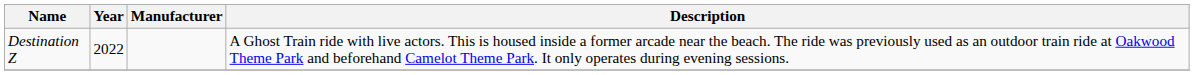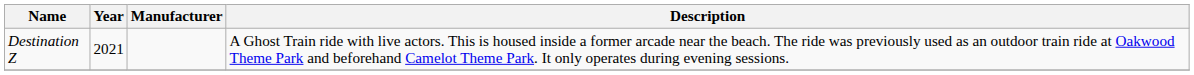 <table class="wikitable">
 <tr>
 <th>Name</th>
 <th>Year</th>
 <th>Manufacturer</th>
 <th>Description</th>
 </tr>
 <tr>
 <td><em>Destination Z</em></td>
-<td>2022</td>
+<td>2021</td>
 <td></td>
 <td>A Ghost Train ride with live actors. This is housed inside a former arcade near the beach. The ride was previously used as an outdoor train ride at <a href='#'>Oakwood Theme Park</a> and beforehand <a href='#'>Camelot Theme Park</a>. It only operates during evening sessions.</td>
 </tr>
 <tr>
 </tr>
 </table>
